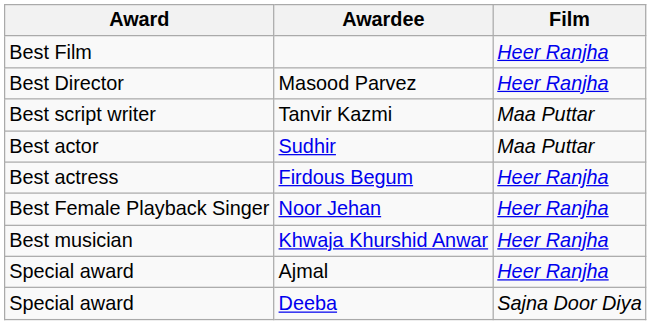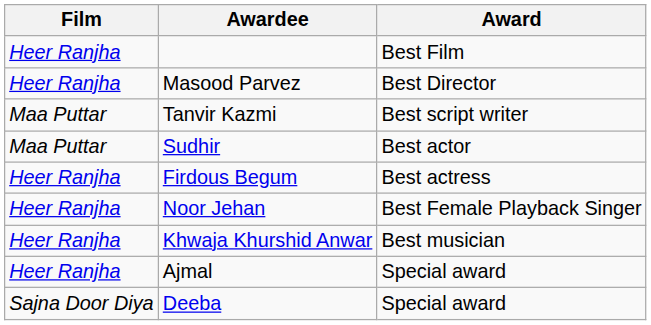 <table class="wikitable">
 <tr>
+<th>Film</th>
+<th>Awardee</th>
 <th>Award</th>
-<th>Awardee</th>
-<th>Film</th>
 </tr>
 <tr>
+<td><a href='#'><em>Heer Ranjha</em></a></td>
+<td></td>
 <td>Best Film</td>
-<td></td>
-<td><a href='#'><em>Heer Ranjha</em></a></td>
 </tr>
 <tr>
+<td><a href='#'><em>Heer Ranjha</em></a></td>
+<td>Masood Parvez</td>
 <td>Best Director</td>
-<td>Masood Parvez</td>
-<td><a href='#'><em>Heer Ranjha</em></a></td>
 </tr>
 <tr>
+<td><em>Maa Puttar</em></td>
+<td>Tanvir Kazmi</td>
 <td>Best script writer</td>
-<td>Tanvir Kazmi</td>
-<td><em>Maa Puttar</em></td>
 </tr>
 <tr>
+<td><em>Maa Puttar</em></td>
+<td><a href='#'>Sudhir</a></td>
 <td>Best actor</td>
-<td><a href='#'>Sudhir</a></td>
-<td><em>Maa Puttar</em></td>
 </tr>
 <tr>
+<td><a href='#'><em>Heer Ranjha</em></a></td>
+<td><a href='#'>Firdous Begum</a></td>
 <td>Best actress</td>
-<td><a href='#'>Firdous Begum</a></td>
-<td><a href='#'><em>Heer Ranjha</em></a></td>
 </tr>
 <tr>
+<td><a href='#'><em>Heer Ranjha</em></a></td>
+<td><a href='#'>Noor Jehan</a></td>
 <td>Best Female Playback Singer</td>
-<td><a href='#'>Noor Jehan</a></td>
-<td><a href='#'><em>Heer Ranjha</em></a></td>
 </tr>
 <tr>
+<td><a href='#'><em>Heer Ranjha</em></a></td>
+<td><a href='#'>Khwaja Khurshid Anwar</a></td>
 <td>Best musician</td>
-<td><a href='#'>Khwaja Khurshid Anwar</a></td>
-<td><a href='#'><em>Heer Ranjha</em></a></td>
 </tr>
 <tr>
+<td><a href='#'><em>Heer Ranjha</em></a></td>
+<td>Ajmal</td>
 <td>Special award</td>
-<td>Ajmal</td>
-<td><a href='#'><em>Heer Ranjha</em></a></td>
 </tr>
 <tr>
+<td><em>Sajna Door Diya</em></td>
+<td><a href='#'>Deeba</a></td>
 <td>Special award</td>
-<td><a href='#'>Deeba</a></td>
-<td><em>Sajna Door Diya</em></td>
 </tr>
 </table>
